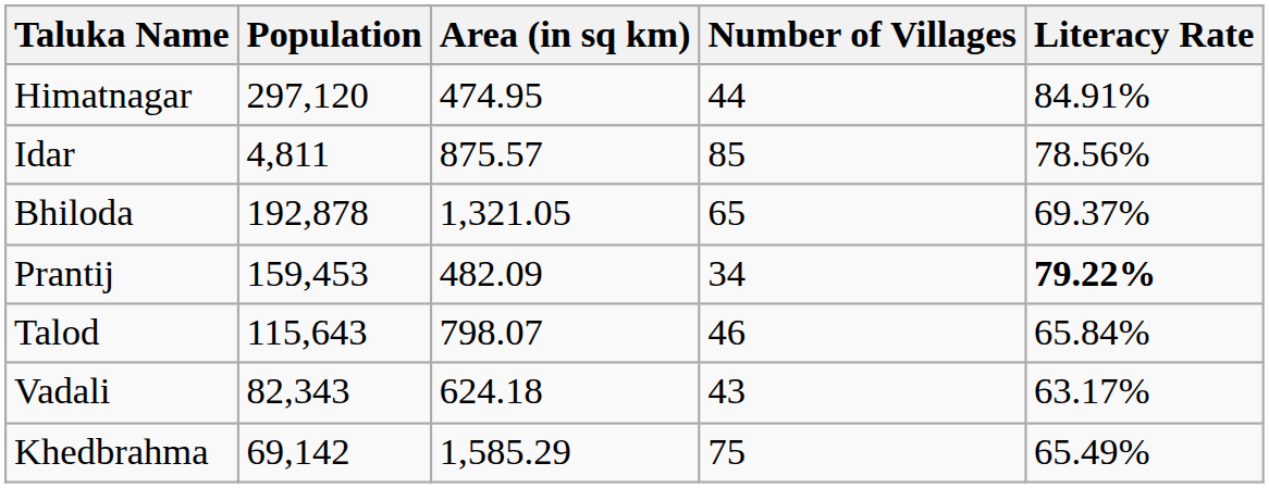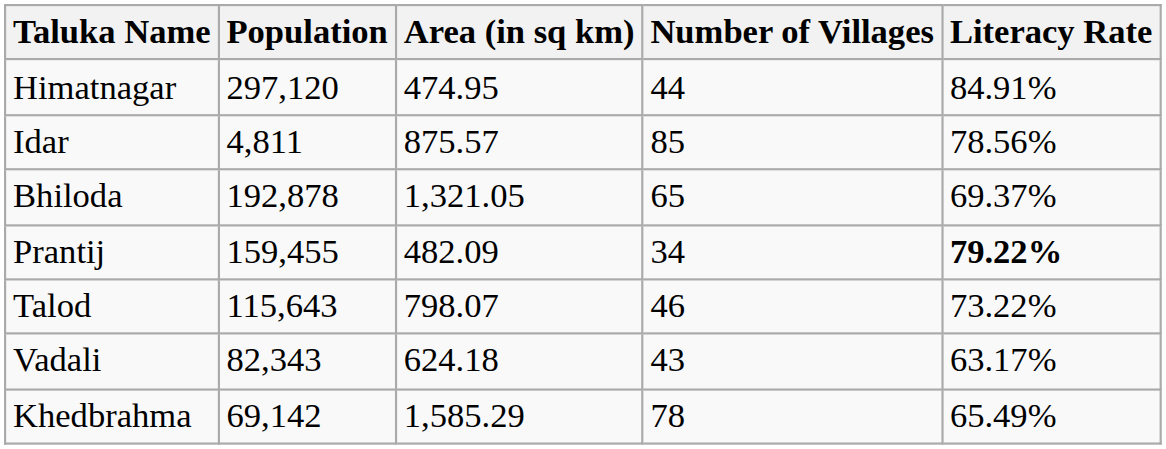 <table class="wikitable">
 <tr>
 <th>Taluka Name</th>
 <th>Population</th>
 <th>Area (in sq km)</th>
 <th>Number of Villages</th>
 <th>Literacy Rate</th>
 </tr>
 <tr>
 <td>Himatnagar</td>
 <td>297,120</td>
 <td>474.95</td>
 <td>44</td>
 <td>84.91%</td>
 </tr>
 <tr>
 <td>Idar</td>
 <td>4,811</td>
 <td>875.57</td>
 <td>85</td>
 <td>78.56%</td>
 </tr>
 <tr>
 <td>Bhiloda</td>
 <td>192,878</td>
 <td>1,321.05</td>
 <td>65</td>
 <td>69.37%</td>
 </tr>
 <tr>
 <td>Prantij</td>
-<td>159,453</td>
+<td>159,455</td>
 <td>482.09</td>
 <td>34</td>
 <td><strong>79.22%</strong></td>
 </tr>
 <tr>
 <td>Talod</td>
 <td>115,643</td>
 <td>798.07</td>
 <td>46</td>
-<td>65.84%</td>
+<td>73.22%</td>
 </tr>
 <tr>
 <td>Vadali</td>
 <td>82,343</td>
 <td>624.18</td>
 <td>43</td>
 <td>63.17%</td>
 </tr>
 <tr>
 <td>Khedbrahma</td>
 <td>69,142</td>
 <td>1,585.29</td>
-<td>75</td>
+<td>78</td>
 <td>65.49%</td>
 </tr>
 </table>
